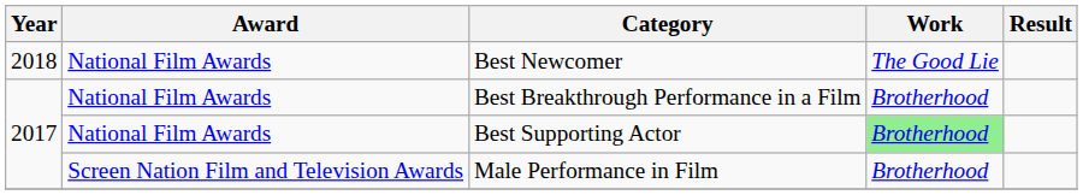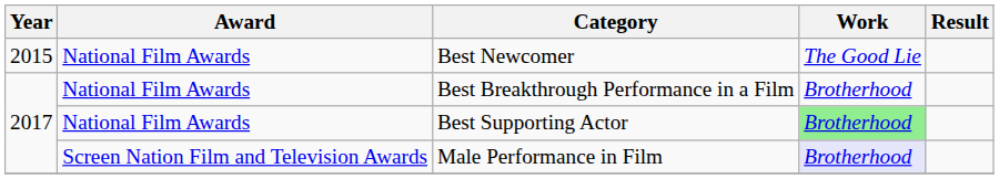 <table class="wikitable sortable plainrowheaders">
 <tr>
 <th>Year</th>
 <th>Award</th>
 <th>Category</th>
 <th>Work</th>
 <th>Result</th>
 </tr>
 <tr>
-<td>2018</td>
+<td>2015</td>
 <td><a href='#'>National Film Awards</a></td>
 <td>Best Newcomer</td>
 <td><em><a href='#'>The Good Lie</a></em></td>
 <td></td>
 </tr>
 <tr>
 <td rowspan="3">2017</td>
 <td><a href='#'>National Film Awards</a></td>
 <td>Best Breakthrough Performance in a Film</td>
 <td><em><a href='#'>Brotherhood</a></em></td>
 <td></td>
 </tr>
 <tr>
 <td><a href='#'>National Film Awards</a></td>
 <td>Best Supporting Actor</td>
 <td style="background: lightgreen;"><em><a href='#'>Brotherhood</a></em></td>
 <td></td>
 </tr>
 <tr>
 <td><a href='#'>Screen Nation Film and Television Awards</a></td>
 <td>Male Performance in Film</td>
-<td><em><a href='#'>Brotherhood</a></em></td>
+<td style="background: lavender;"><em><a href='#'>Brotherhood</a></em></td>
 <td></td>
 </tr>
 <tr>
 </tr>
 </table>
